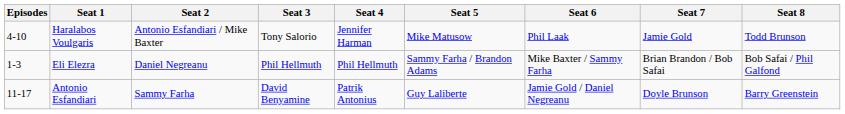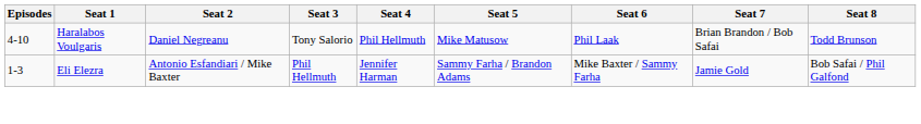 <table class="wikitable">
 <tr>
 <th>Episodes</th>
 <th>Seat 1</th>
 <th>Seat 2</th>
 <th>Seat 3</th>
 <th>Seat 4</th>
 <th>Seat 5</th>
 <th>Seat 6</th>
 <th>Seat 7</th>
 <th>Seat 8</th>
 </tr>
 <tr>
 <td>4-10</td>
 <td><a href='#'>Haralabos Voulgaris</a></td>
-<td><a href='#'>Antonio Esfandiari</a> / Mike Baxter</td>
+<td><a href='#'>Daniel Negreanu</a></td>
 <td>Tony Salorio</td>
-<td><a href='#'>Jennifer Harman</a></td>
+<td><a href='#'>Phil Hellmuth</a></td>
 <td><a href='#'>Mike Matusow</a></td>
 <td><a href='#'>Phil Laak</a></td>
-<td><a href='#'>Jamie Gold</a></td>
+<td>Brian Brandon / Bob Safai</td>
 <td><a href='#'>Todd Brunson</a></td>
 </tr>
 <tr>
 <td>1-3</td>
 <td><a href='#'>Eli Elezra</a></td>
-<td><a href='#'>Daniel Negreanu</a></td>
+<td><a href='#'>Antonio Esfandiari</a> / Mike Baxter</td>
 <td><a href='#'>Phil Hellmuth</a></td>
-<td><a href='#'>Phil Hellmuth</a></td>
+<td><a href='#'>Jennifer Harman</a></td>
 <td><a href='#'>Sammy Farha</a> / <a href='#'>Brandon Adams</a></td>
 <td>Mike Baxter / <a href='#'>Sammy Farha</a></td>
-<td>Brian Brandon / Bob Safai</td>
+<td><a href='#'>Jamie Gold</a></td>
 <td>Bob Safai / <a href='#'>Phil Galfond</a></td>
 </tr>
-<tr>
-<td>11-17</td>
-<td><a href='#'>Antonio Esfandiari</a></td>
-<td><a href='#'>Sammy Farha</a></td>
-<td><a href='#'>David Benyamine</a></td>
-<td><a href='#'>Patrik Antonius</a></td>
-<td><a href='#'>Guy Laliberte</a></td>
-<td><a href='#'>Jamie Gold</a> / <a href='#'>Daniel Negreanu</a></td>
-<td><a href='#'>Doyle Brunson</a></td>
-<td><a href='#'>Barry Greenstein</a></td>
-</tr>
 </table>
